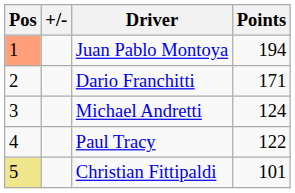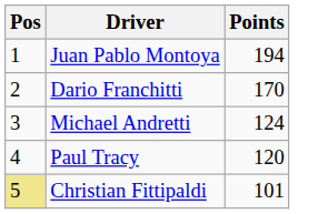 <table class="wikitable" style="font-size: 95%;">
 <tr>
 <th>Pos</th>
-<th>+/-</th>
 <th>Driver</th>
 <th>Points</th>
 </tr>
 <tr>
-<td style="background: lightsalmon;">1</td>
-<td align="left"></td>
+<td>1</td>
 <td> <a href='#'>Juan Pablo Montoya</a></td>
 <td align="right">194</td>
 </tr>
 <tr>
 <td>2</td>
-<td align="left"></td>
 <td> <a href='#'>Dario Franchitti</a></td>
-<td align="right">171</td>
+<td align="right">170</td>
 </tr>
 <tr>
 <td>3</td>
-<td align="left"></td>
 <td> <a href='#'>Michael Andretti</a></td>
 <td align="right">124</td>
 </tr>
 <tr>
 <td>4</td>
-<td align="left"></td>
 <td> <a href='#'>Paul Tracy</a></td>
-<td align="right">122</td>
+<td align="right">120</td>
 </tr>
 <tr>
 <td style="background: khaki;">5</td>
-<td align="left"></td>
 <td> <a href='#'>Christian Fittipaldi</a></td>
 <td align="right">101</td>
 </tr>
 </table>
